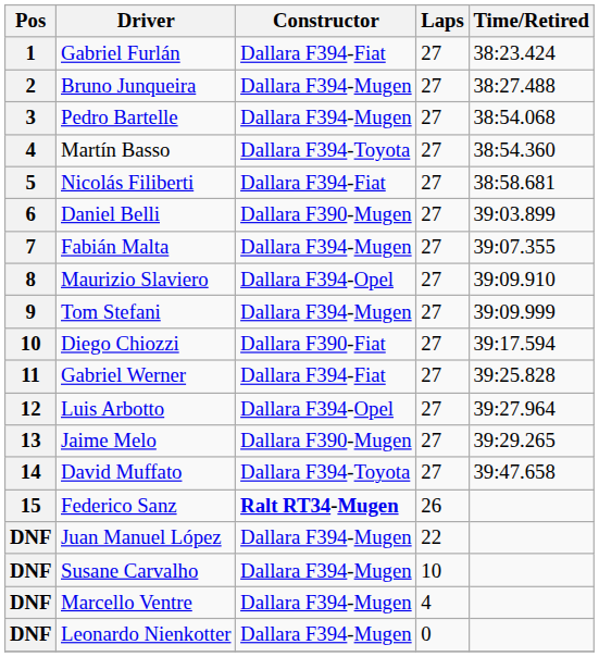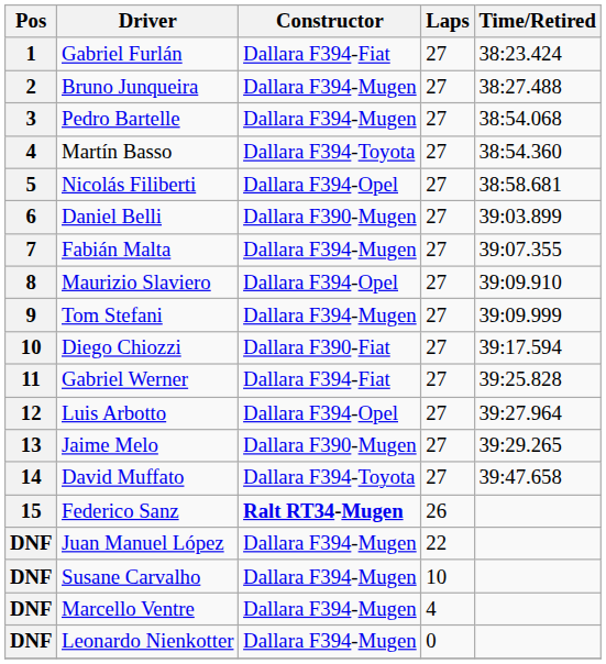 <table class="wikitable">
 <tr>
 <th>Pos</th>
 <th>Driver</th>
 <th>Constructor</th>
 <th>Laps</th>
 <th>Time/Retired</th>
 </tr>
 <tr>
 <th>1</th>
 <td> <a href='#'>Gabriel Furlán</a></td>
 <td><a href='#'>Dallara F394</a>-<a href='#'>Fiat</a></td>
 <td>27</td>
 <td>38:23.424</td>
 </tr>
 <tr>
 <th>2</th>
 <td> <a href='#'>Bruno Junqueira</a></td>
 <td><a href='#'>Dallara F394</a>-<a href='#'>Mugen</a></td>
 <td>27</td>
 <td>38:27.488</td>
 </tr>
 <tr>
 <th>3</th>
 <td> <a href='#'>Pedro Bartelle</a></td>
 <td><a href='#'>Dallara F394</a>-<a href='#'>Mugen</a></td>
 <td>27</td>
 <td>38:54.068</td>
 </tr>
 <tr>
 <th>4</th>
 <td> Martín Basso</td>
 <td><a href='#'>Dallara F394</a>-<a href='#'>Toyota</a></td>
 <td>27</td>
 <td>38:54.360</td>
 </tr>
 <tr>
 <th>5</th>
 <td> <a href='#'>Nicolás Filiberti</a></td>
-<td><a href='#'>Dallara F394</a>-<a href='#'>Fiat</a></td>
+<td><a href='#'>Dallara F394</a>-<a href='#'>Opel</a></td>
 <td>27</td>
 <td>38:58.681</td>
 </tr>
 <tr>
 <th>6</th>
 <td> <a href='#'>Daniel Belli</a></td>
 <td><a href='#'>Dallara F390</a>-<a href='#'>Mugen</a></td>
 <td>27</td>
 <td>39:03.899</td>
 </tr>
 <tr>
 <th>7</th>
 <td> <a href='#'>Fabián Malta</a></td>
 <td><a href='#'>Dallara F394</a>-<a href='#'>Mugen</a></td>
 <td>27</td>
 <td>39:07.355</td>
 </tr>
 <tr>
 <th>8</th>
 <td> <a href='#'>Maurizio Slaviero</a></td>
 <td><a href='#'>Dallara F394</a>-<a href='#'>Opel</a></td>
 <td>27</td>
 <td>39:09.910</td>
 </tr>
 <tr>
 <th>9</th>
 <td> <a href='#'>Tom Stefani</a></td>
 <td><a href='#'>Dallara F394</a>-<a href='#'>Mugen</a></td>
 <td>27</td>
 <td>39:09.999</td>
 </tr>
 <tr>
 <th>10</th>
 <td> <a href='#'>Diego Chiozzi</a></td>
 <td><a href='#'>Dallara F390</a>-<a href='#'>Fiat</a></td>
 <td>27</td>
 <td>39:17.594</td>
 </tr>
 <tr>
 <th>11</th>
 <td> <a href='#'>Gabriel Werner</a></td>
 <td><a href='#'>Dallara F394</a>-<a href='#'>Fiat</a></td>
 <td>27</td>
 <td>39:25.828</td>
 </tr>
 <tr>
 <th>12</th>
 <td> <a href='#'>Luis Arbotto</a></td>
 <td><a href='#'>Dallara F394</a>-<a href='#'>Opel</a></td>
 <td>27</td>
 <td>39:27.964</td>
 </tr>
 <tr>
 <th>13</th>
 <td> <a href='#'>Jaime Melo</a></td>
 <td><a href='#'>Dallara F390</a>-<a href='#'>Mugen</a></td>
 <td>27</td>
 <td>39:29.265</td>
 </tr>
 <tr>
 <th>14</th>
 <td> <a href='#'>David Muffato</a></td>
 <td><a href='#'>Dallara F394</a>-<a href='#'>Toyota</a></td>
 <td>27</td>
 <td>39:47.658</td>
 </tr>
 <tr>
 <th>15</th>
 <td> <a href='#'>Federico Sanz</a></td>
 <td><strong><a href='#'>Ralt RT34</a>-<a href='#'>Mugen</a></strong></td>
 <td>26</td>
 <td></td>
 </tr>
 <tr>
 <th>DNF</th>
 <td> <a href='#'>Juan Manuel López</a></td>
 <td><a href='#'>Dallara F394</a>-<a href='#'>Mugen</a></td>
 <td>22</td>
 <td></td>
 </tr>
 <tr>
 <th>DNF</th>
 <td> <a href='#'>Susane Carvalho</a></td>
 <td><a href='#'>Dallara F394</a>-<a href='#'>Mugen</a></td>
 <td>10</td>
 <td></td>
 </tr>
 <tr>
 <th>DNF</th>
 <td> <a href='#'>Marcello Ventre</a></td>
 <td><a href='#'>Dallara F394</a>-<a href='#'>Mugen</a></td>
 <td>4</td>
 <td></td>
 </tr>
 <tr>
 <th>DNF</th>
 <td> <a href='#'>Leonardo Nienkotter</a></td>
 <td><a href='#'>Dallara F394</a>-<a href='#'>Mugen</a></td>
 <td>0</td>
 <td></td>
 </tr>
 <tr>
 </tr>
 </table>
